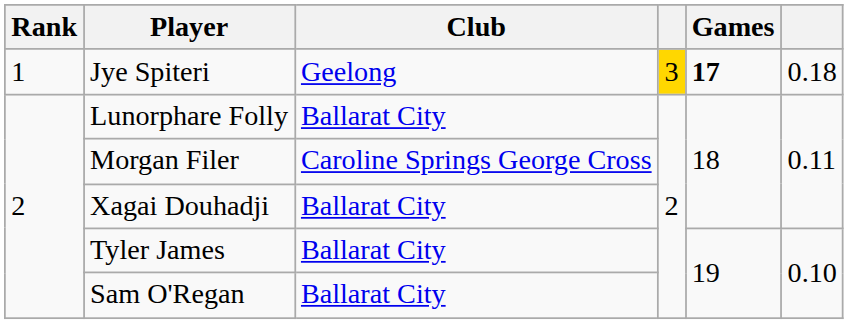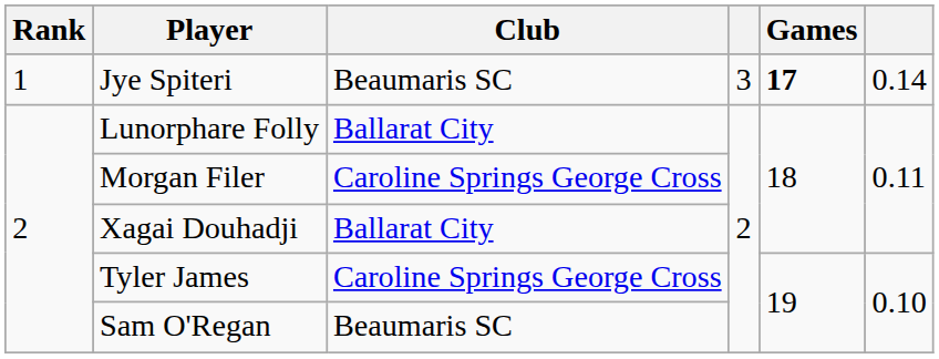 <table class="wikitable">
 <tr>
 <th>Rank</th>
 <th>Player</th>
 <th>Club</th>
 <th></th>
 <th>Games</th>
 <th></th>
 </tr>
 <tr>
 <td>1</td>
 <td>Jye Spiteri</td>
-<td><a href='#'>Geelong</a></td>
-<td style="background: gold;">3</td>
+<td>Beaumaris SC</td>
+<td>3</td>
 <td><strong>17</strong></td>
-<td>0.18</td>
+<td>0.14</td>
 </tr>
 <tr>
 <td rowspan="5">2</td>
 <td>Lunorphare Folly</td>
 <td><a href='#'>Ballarat City</a></td>
 <td rowspan="5">2</td>
 <td rowspan="3">18</td>
 <td rowspan="3">0.11</td>
 </tr>
 <tr>
 <td>Morgan Filer</td>
 <td><a href='#'>Caroline Springs George Cross</a></td>
 </tr>
 <tr>
 <td>Xagai Douhadji</td>
 <td><a href='#'>Ballarat City</a></td>
 </tr>
 <tr>
 <td>Tyler James</td>
-<td><a href='#'>Ballarat City</a></td>
+<td><a href='#'>Caroline Springs George Cross</a></td>
 <td rowspan="2">19</td>
 <td rowspan="2">0.10</td>
 </tr>
 <tr>
 <td>Sam O'Regan</td>
-<td><a href='#'>Ballarat City</a></td>
+<td>Beaumaris SC</td>
 </tr>
 </table>
